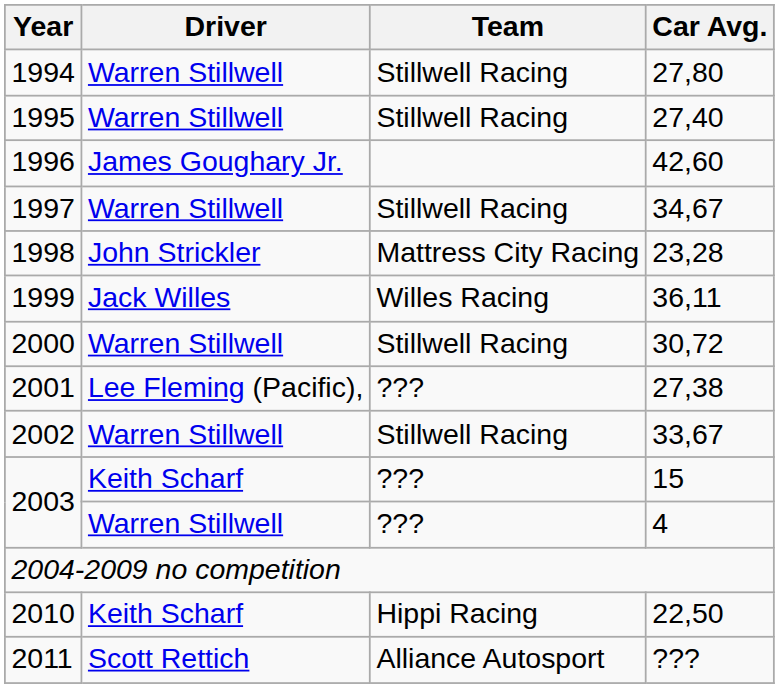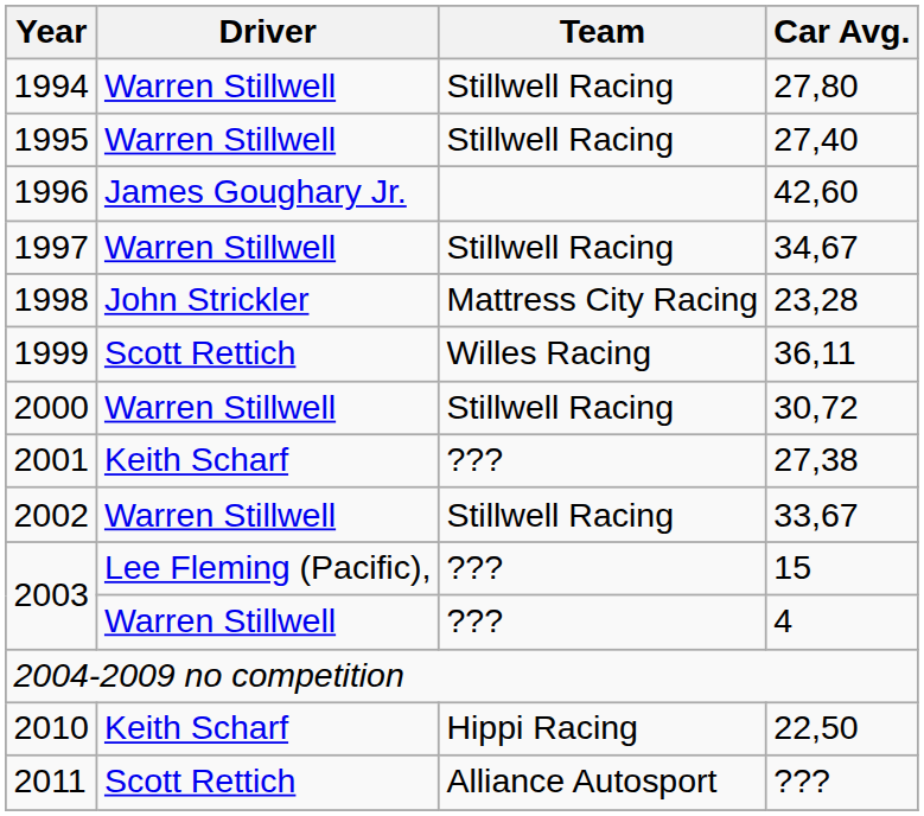 <table class="wikitable">
 <tr>
 <th>Year</th>
 <th>Driver</th>
 <th>Team</th>
 <th>Car Avg.</th>
 </tr>
 <tr>
 <td>1994</td>
 <td> <a href='#'>Warren Stillwell</a></td>
 <td>Stillwell Racing</td>
 <td>27,80</td>
 </tr>
 <tr>
 <td>1995</td>
 <td> <a href='#'>Warren Stillwell</a></td>
 <td>Stillwell Racing</td>
 <td>27,40</td>
 </tr>
 <tr>
 <td>1996</td>
 <td><a href='#'>James Goughary Jr.</a></td>
 <td></td>
 <td>42,60</td>
 </tr>
 <tr>
 <td>1997</td>
 <td> <a href='#'>Warren Stillwell</a></td>
 <td>Stillwell Racing</td>
 <td>34,67</td>
 </tr>
 <tr>
 <td>1998</td>
 <td> <a href='#'>John Strickler</a></td>
 <td>Mattress City Racing</td>
 <td>23,28</td>
 </tr>
 <tr>
 <td>1999</td>
-<td> <a href='#'>Jack Willes</a></td>
+<td> <a href='#'>Scott Rettich</a></td>
 <td>Willes Racing</td>
 <td>36,11</td>
 </tr>
 <tr>
 <td>2000</td>
 <td> <a href='#'>Warren Stillwell</a></td>
 <td>Stillwell Racing</td>
 <td>30,72</td>
 </tr>
 <tr>
 <td>2001</td>
-<td> <a href='#'>Lee Fleming</a> (Pacific),</td>
+<td> <a href='#'>Keith Scharf</a></td>
 <td>???</td>
 <td>27,38</td>
 </tr>
 <tr>
 <td>2002</td>
 <td> <a href='#'>Warren Stillwell</a></td>
 <td>Stillwell Racing</td>
 <td>33,67</td>
 </tr>
 <tr>
 <td rowspan=2>2003</td>
-<td> <a href='#'>Keith Scharf</a></td>
+<td> <a href='#'>Lee Fleming</a> (Pacific),</td>
 <td>???</td>
 <td>15</td>
 </tr>
 <tr>
 <td> <a href='#'>Warren Stillwell</a></td>
 <td>???</td>
 <td>4</td>
 </tr>
 <tr>
 <td colspan=4><em>2004-2009 no competition</em></td>
 </tr>
 <tr>
 <td>2010</td>
 <td> <a href='#'>Keith Scharf</a></td>
 <td>Hippi Racing</td>
 <td>22,50</td>
 </tr>
 <tr>
 <td>2011</td>
 <td> <a href='#'>Scott Rettich</a></td>
 <td>Alliance Autosport</td>
 <td>???</td>
 </tr>
 </table>
